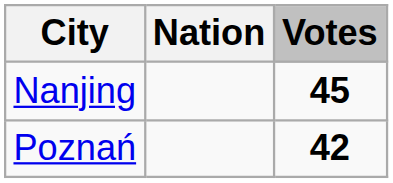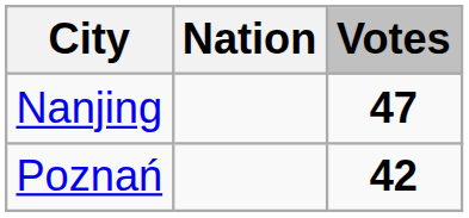 <table class="wikitable">
 <tr>
 <th>City</th>
 <th>Nation</th>
 <td style="background:silver;"><strong>Votes</strong></td>
 </tr>
 <tr>
 <td><a href='#'>Nanjing</a></td>
 <td></td>
-<td style="text-align:center;"><strong>45</strong></td>
+<td style="text-align:center;"><strong>47</strong></td>
 </tr>
 <tr>
 <td><a href='#'>Poznań</a></td>
 <td></td>
 <td style="text-align:center;"><strong>42</strong></td>
 </tr>
 </table>
